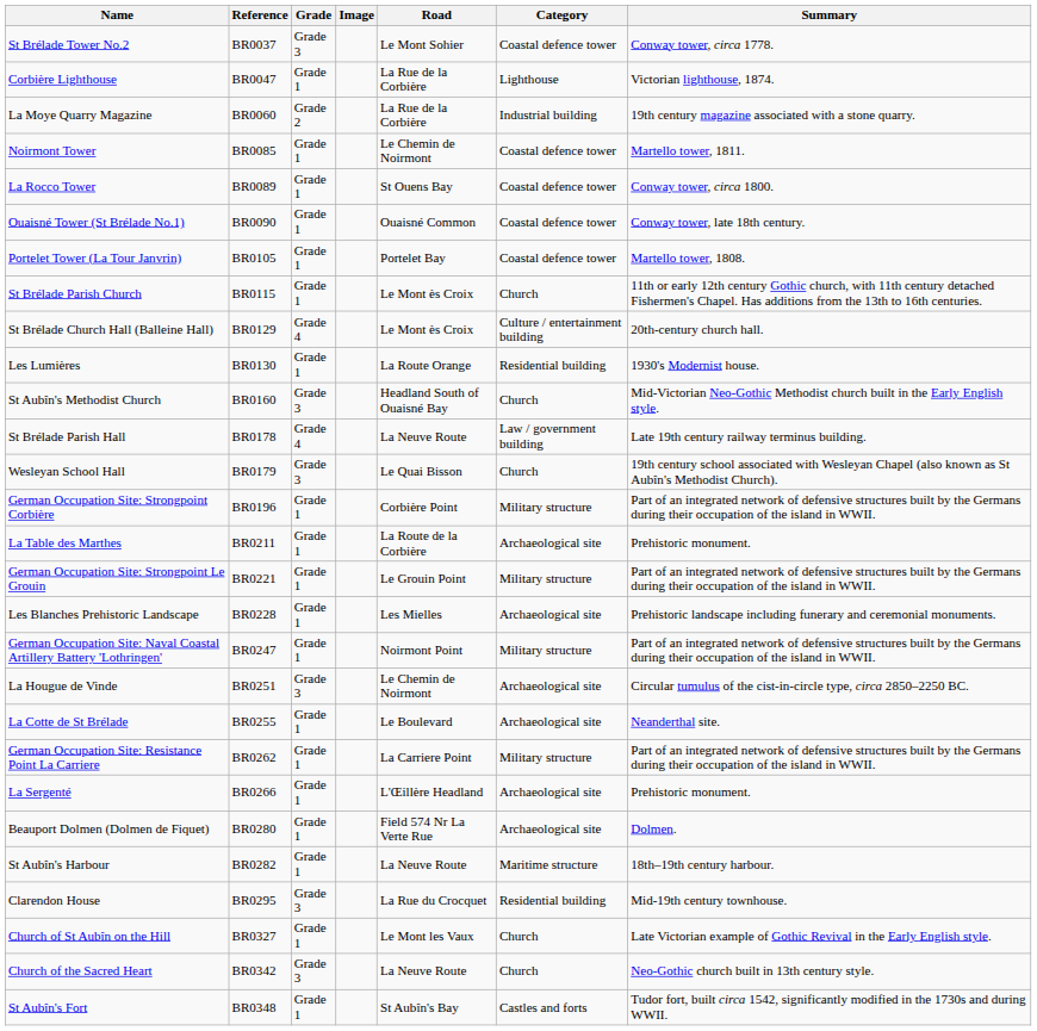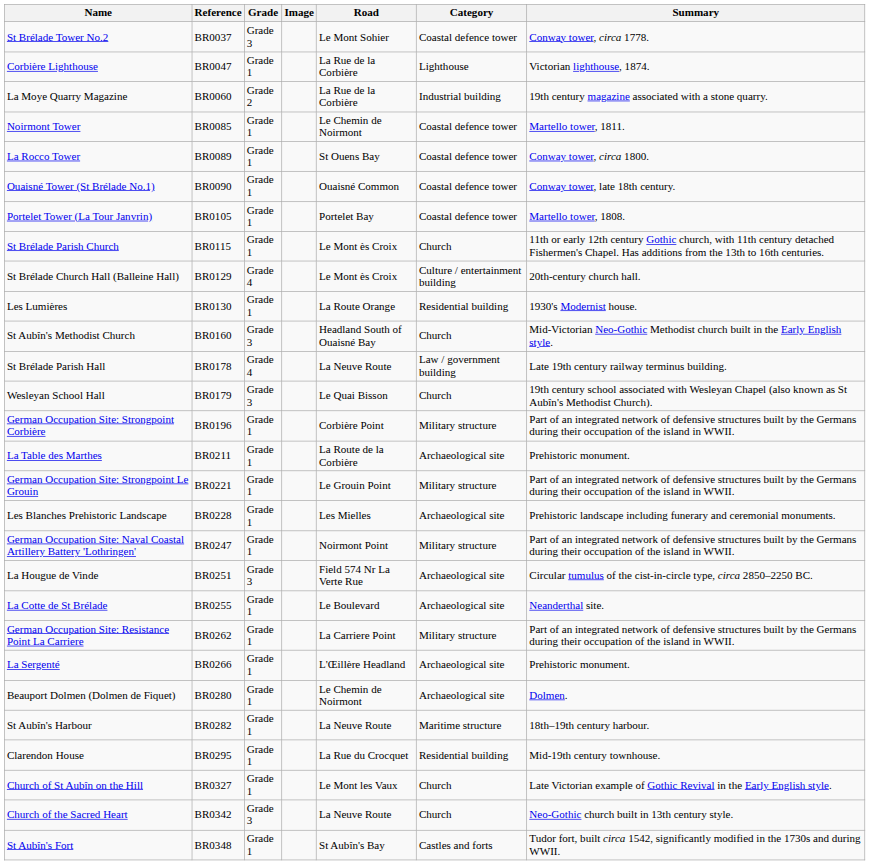 <table class="wikitable sortable">
 <tr>
 <th>Name</th>
 <th>Reference</th>
 <th>Grade</th>
 <th>Image</th>
 <th>Road</th>
 <th>Category</th>
 <th>Summary</th>
 </tr>
 <tr>
 <td><a href='#'>St Brélade Tower No.2</a></td>
 <td>BR0037</td>
 <td>Grade 3</td>
 <td></td>
 <td>Le Mont Sohier</td>
 <td>Coastal defence tower</td>
 <td><a href='#'>Conway tower</a>, <em>circa</em> 1778.</td>
 </tr>
 <tr>
 <td><a href='#'>Corbière Lighthouse</a></td>
 <td>BR0047</td>
 <td>Grade 1</td>
 <td></td>
 <td>La Rue de la Corbière</td>
 <td>Lighthouse</td>
 <td>Victorian <a href='#'>lighthouse</a>, 1874.</td>
 </tr>
 <tr>
 <td>La Moye Quarry Magazine</td>
 <td>BR0060</td>
 <td>Grade 2</td>
 <td></td>
 <td>La Rue de la Corbière</td>
 <td>Industrial building</td>
 <td>19th century <a href='#'>magazine</a> associated with a stone quarry.</td>
 </tr>
 <tr>
 <td><a href='#'>Noirmont Tower</a></td>
 <td>BR0085</td>
 <td>Grade 1</td>
 <td></td>
 <td>Le Chemin de Noirmont</td>
 <td>Coastal defence tower</td>
 <td><a href='#'>Martello tower</a>, 1811.</td>
 </tr>
 <tr>
 <td><a href='#'>La Rocco Tower</a></td>
 <td>BR0089</td>
 <td>Grade 1</td>
 <td></td>
 <td>St Ouens Bay</td>
 <td>Coastal defence tower</td>
 <td><a href='#'>Conway tower</a>, <em>circa</em> 1800.</td>
 </tr>
 <tr>
 <td><a href='#'>Ouaisné Tower (St Brélade No.1)</a></td>
 <td>BR0090</td>
 <td>Grade 1</td>
 <td></td>
 <td>Ouaisné Common</td>
 <td>Coastal defence tower</td>
 <td><a href='#'>Conway tower</a>, late 18th century.</td>
 </tr>
 <tr>
 <td><a href='#'>Portelet Tower (La Tour Janvrin)</a></td>
 <td>BR0105</td>
 <td>Grade 1</td>
 <td></td>
 <td>Portelet Bay</td>
 <td>Coastal defence tower</td>
 <td><a href='#'>Martello tower</a>, 1808.</td>
 </tr>
 <tr>
 <td><a href='#'>St Brélade Parish Church</a></td>
 <td>BR0115</td>
 <td>Grade 1</td>
 <td></td>
 <td>Le Mont ès Croix</td>
 <td>Church</td>
 <td>11th or early 12th century <a href='#'>Gothic</a> church, with 11th century detached Fishermen's Chapel. Has additions from the 13th to 16th centuries.</td>
 </tr>
 <tr>
 <td>St Brélade Church Hall (Balleine Hall)</td>
 <td>BR0129</td>
 <td>Grade 4</td>
 <td></td>
 <td>Le Mont ès Croix</td>
 <td>Culture / entertainment building</td>
 <td>20th-century church hall.</td>
 </tr>
 <tr>
 <td>Les Lumières</td>
 <td>BR0130</td>
 <td>Grade 1</td>
 <td></td>
 <td>La Route Orange</td>
 <td>Residential building</td>
 <td>1930's <a href='#'>Modernist</a> house.</td>
 </tr>
 <tr>
 <td>St Aubîn's Methodist Church</td>
 <td>BR0160</td>
 <td>Grade 3</td>
 <td></td>
 <td>Headland South of Ouaisné Bay</td>
 <td>Church</td>
 <td>Mid-Victorian <a href='#'>Neo-Gothic</a> Methodist church built in the <a href='#'>Early English style</a>.</td>
 </tr>
 <tr>
 <td>St Brélade Parish Hall</td>
 <td>BR0178</td>
 <td>Grade 4</td>
 <td></td>
 <td>La Neuve Route</td>
 <td>Law / government building</td>
 <td>Late 19th century railway terminus building.</td>
 </tr>
 <tr>
 <td>Wesleyan School Hall</td>
 <td>BR0179</td>
 <td>Grade 3</td>
 <td></td>
 <td>Le Quai Bisson</td>
 <td>Church</td>
 <td>19th century school associated with Wesleyan Chapel (also known as St Aubîn's Methodist Church).</td>
 </tr>
 <tr>
 <td><a href='#'>German Occupation Site: Strongpoint Corbière</a></td>
 <td>BR0196</td>
 <td>Grade 1</td>
 <td></td>
 <td>Corbière Point</td>
 <td>Military structure</td>
 <td>Part of an integrated network of defensive structures built by the Germans during their occupation of the island in WWII.</td>
 </tr>
 <tr>
 <td><a href='#'>La Table des Marthes</a></td>
 <td>BR0211</td>
 <td>Grade 1</td>
 <td></td>
 <td>La Route de la Corbière</td>
 <td>Archaeological site</td>
 <td>Prehistoric monument.</td>
 </tr>
 <tr>
 <td><a href='#'>German Occupation Site: Strongpoint Le Grouin</a></td>
 <td>BR0221</td>
 <td>Grade 1</td>
 <td></td>
 <td>Le Grouin Point</td>
 <td>Military structure</td>
 <td>Part of an integrated network of defensive structures built by the Germans during their occupation of the island in WWII.</td>
 </tr>
 <tr>
 <td>Les Blanches Prehistoric Landscape</td>
 <td>BR0228</td>
 <td>Grade 1</td>
 <td></td>
 <td>Les Mielles</td>
 <td>Archaeological site</td>
 <td>Prehistoric landscape including funerary and ceremonial monuments.</td>
 </tr>
 <tr>
 <td><a href='#'>German Occupation Site: Naval Coastal Artillery Battery 'Lothringen'</a></td>
 <td>BR0247</td>
 <td>Grade 1</td>
 <td></td>
 <td>Noirmont Point</td>
 <td>Military structure</td>
 <td>Part of an integrated network of defensive structures built by the Germans during their occupation of the island in WWII.</td>
 </tr>
 <tr>
 <td>La Hougue de Vinde</td>
 <td>BR0251</td>
 <td>Grade 3</td>
 <td></td>
-<td>Le Chemin de Noirmont</td>
+<td>Field 574 Nr La Verte Rue</td>
 <td>Archaeological site</td>
 <td>Circular <a href='#'>tumulus</a> of the cist-in-circle type, <em>circa</em> 2850–2250 BC.</td>
 </tr>
 <tr>
 <td><a href='#'>La Cotte de St Brélade</a></td>
 <td>BR0255</td>
 <td>Grade 1</td>
 <td></td>
 <td>Le Boulevard</td>
 <td>Archaeological site</td>
 <td><a href='#'>Neanderthal</a> site.</td>
 </tr>
 <tr>
 <td><a href='#'>German Occupation Site: Resistance Point La Carriere</a></td>
 <td>BR0262</td>
 <td>Grade 1</td>
 <td></td>
 <td>La Carriere Point</td>
 <td>Military structure</td>
 <td>Part of an integrated network of defensive structures built by the Germans during their occupation of the island in WWII.</td>
 </tr>
 <tr>
 <td><a href='#'>La Sergenté</a></td>
 <td>BR0266</td>
 <td>Grade 1</td>
 <td></td>
 <td>L'Œillère Headland</td>
 <td>Archaeological site</td>
 <td>Prehistoric monument.</td>
 </tr>
 <tr>
 <td>Beauport Dolmen (Dolmen de Fiquet)</td>
 <td>BR0280</td>
 <td>Grade 1</td>
 <td></td>
-<td>Field 574 Nr La Verte Rue</td>
+<td>Le Chemin de Noirmont</td>
 <td>Archaeological site</td>
 <td><a href='#'>Dolmen</a>.</td>
 </tr>
 <tr>
 <td>St Aubîn's Harbour</td>
 <td>BR0282</td>
 <td>Grade 1</td>
 <td></td>
 <td>La Neuve Route</td>
 <td>Maritime structure</td>
 <td>18th–19th century harbour.</td>
 </tr>
 <tr>
 <td>Clarendon House</td>
 <td>BR0295</td>
-<td>Grade 3</td>
+<td>Grade 1</td>
 <td></td>
 <td>La Rue du Crocquet</td>
 <td>Residential building</td>
 <td>Mid-19th century townhouse.</td>
 </tr>
 <tr>
 <td><a href='#'>Church of St Aubîn on the Hill</a></td>
 <td>BR0327</td>
 <td>Grade 1</td>
 <td></td>
 <td>Le Mont les Vaux</td>
 <td>Church</td>
 <td>Late Victorian example of <a href='#'>Gothic Revival</a> in the <a href='#'>Early English style</a>.</td>
 </tr>
 <tr>
 <td><a href='#'>Church of the Sacred Heart</a></td>
 <td>BR0342</td>
 <td>Grade 3</td>
 <td></td>
 <td>La Neuve Route</td>
 <td>Church</td>
 <td><a href='#'>Neo-Gothic</a> church built in 13th century style.</td>
 </tr>
 <tr>
 <td><a href='#'>St Aubîn's Fort</a></td>
 <td>BR0348</td>
 <td>Grade 1</td>
 <td></td>
 <td>St Aubîn's Bay</td>
 <td>Castles and forts</td>
 <td>Tudor fort, built <em>circa</em> 1542, significantly modified in the 1730s and during WWII.</td>
 </tr>
 </table>
